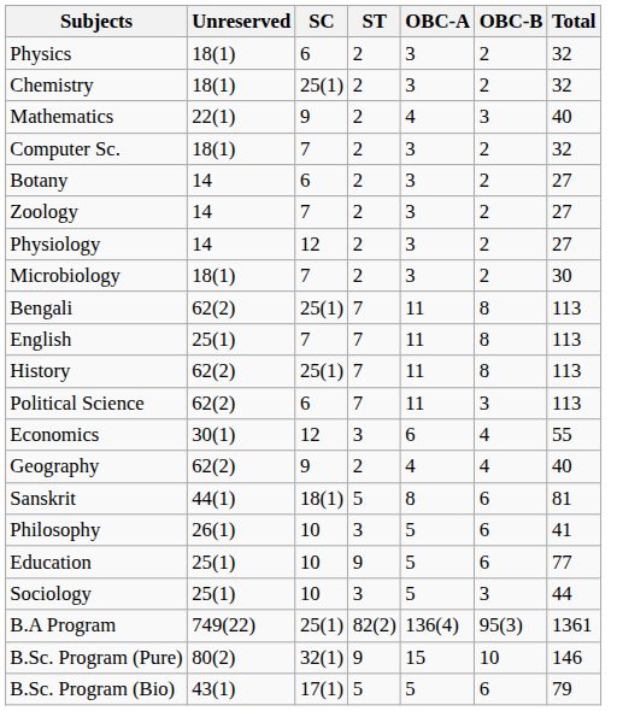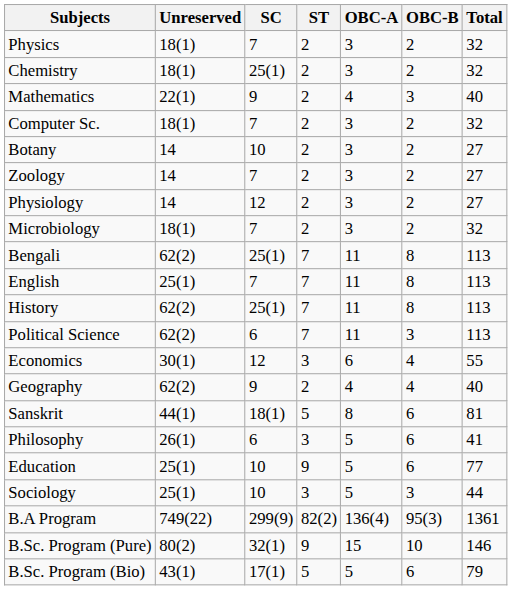 <table class="wikitable">
 <tr>
 <th>Subjects</th>
 <th>Unreserved</th>
 <th>SC</th>
 <th>ST</th>
 <th>OBC-A</th>
 <th>OBC-B</th>
 <th>Total</th>
 </tr>
 <tr>
 <td>Physics</td>
 <td>18(1)</td>
-<td>6</td>
+<td>7</td>
 <td>2</td>
 <td>3</td>
 <td>2</td>
 <td>32</td>
 </tr>
 <tr>
 <td>Chemistry</td>
 <td>18(1)</td>
 <td>25(1)</td>
 <td>2</td>
 <td>3</td>
 <td>2</td>
 <td>32</td>
 </tr>
 <tr>
 <td>Mathematics</td>
 <td>22(1)</td>
 <td>9</td>
 <td>2</td>
 <td>4</td>
 <td>3</td>
 <td>40</td>
 </tr>
 <tr>
 <td>Computer Sc.</td>
 <td>18(1)</td>
 <td>7</td>
 <td>2</td>
 <td>3</td>
 <td>2</td>
 <td>32</td>
 </tr>
 <tr>
 <td>Botany</td>
 <td>14</td>
-<td>6</td>
+<td>10</td>
 <td>2</td>
 <td>3</td>
 <td>2</td>
 <td>27</td>
 </tr>
 <tr>
 <td>Zoology</td>
 <td>14</td>
 <td>7</td>
 <td>2</td>
 <td>3</td>
 <td>2</td>
 <td>27</td>
 </tr>
 <tr>
 <td>Physiology</td>
 <td>14</td>
 <td>12</td>
 <td>2</td>
 <td>3</td>
 <td>2</td>
 <td>27</td>
 </tr>
 <tr>
 <td>Microbiology</td>
 <td>18(1)</td>
 <td>7</td>
 <td>2</td>
 <td>3</td>
 <td>2</td>
-<td>30</td>
+<td>32</td>
 </tr>
 <tr>
 <td>Bengali</td>
 <td>62(2)</td>
 <td>25(1)</td>
 <td>7</td>
 <td>11</td>
 <td>8</td>
 <td>113</td>
 </tr>
 <tr>
 <td>English</td>
 <td>25(1)</td>
 <td>7</td>
 <td>7</td>
 <td>11</td>
 <td>8</td>
 <td>113</td>
 </tr>
 <tr>
 <td>History</td>
 <td>62(2)</td>
 <td>25(1)</td>
 <td>7</td>
 <td>11</td>
 <td>8</td>
 <td>113</td>
 </tr>
 <tr>
 <td>Political Science</td>
 <td>62(2)</td>
 <td>6</td>
 <td>7</td>
 <td>11</td>
 <td>3</td>
 <td>113</td>
 </tr>
 <tr>
 <td>Economics</td>
 <td>30(1)</td>
 <td>12</td>
 <td>3</td>
 <td>6</td>
 <td>4</td>
 <td>55</td>
 </tr>
 <tr>
 <td>Geography</td>
 <td>62(2)</td>
 <td>9</td>
 <td>2</td>
 <td>4</td>
 <td>4</td>
 <td>40</td>
 </tr>
 <tr>
 <td>Sanskrit</td>
 <td>44(1)</td>
 <td>18(1)</td>
 <td>5</td>
 <td>8</td>
 <td>6</td>
 <td>81</td>
 </tr>
 <tr>
 <td>Philosophy</td>
 <td>26(1)</td>
-<td>10</td>
+<td>6</td>
 <td>3</td>
 <td>5</td>
 <td>6</td>
 <td>41</td>
 </tr>
 <tr>
 <td>Education</td>
 <td>25(1)</td>
 <td>10</td>
 <td>9</td>
 <td>5</td>
 <td>6</td>
 <td>77</td>
 </tr>
 <tr>
 <td>Sociology</td>
 <td>25(1)</td>
 <td>10</td>
 <td>3</td>
 <td>5</td>
 <td>3</td>
 <td>44</td>
 </tr>
 <tr>
 <td>B.A Program</td>
 <td>749(22)</td>
-<td>25(1)</td>
+<td>299(9)</td>
 <td>82(2)</td>
 <td>136(4)</td>
 <td>95(3)</td>
 <td>1361</td>
 </tr>
 <tr>
 <td>B.Sc. Program (Pure)</td>
 <td>80(2)</td>
 <td>32(1)</td>
 <td>9</td>
 <td>15</td>
 <td>10</td>
 <td>146</td>
 </tr>
 <tr>
 <td>B.Sc. Program (Bio)</td>
 <td>43(1)</td>
 <td>17(1)</td>
 <td>5</td>
 <td>5</td>
 <td>6</td>
 <td>79</td>
 </tr>
 </table>
